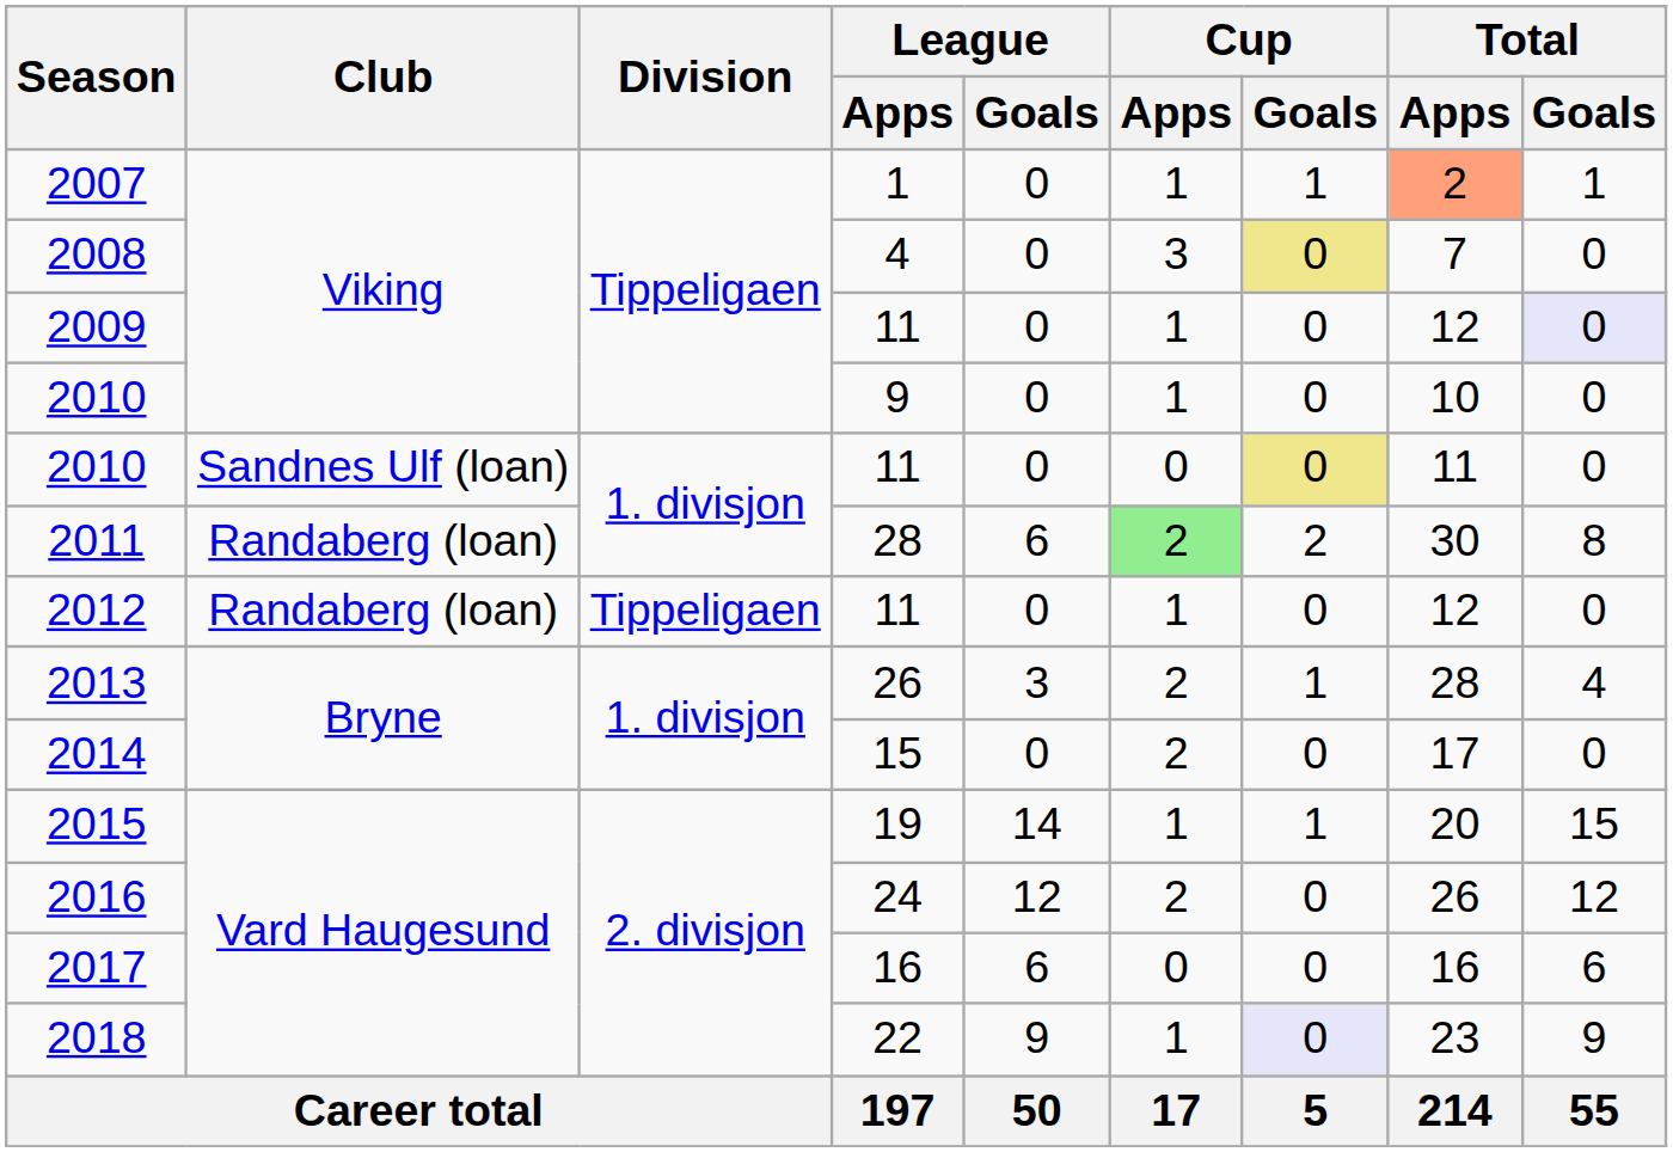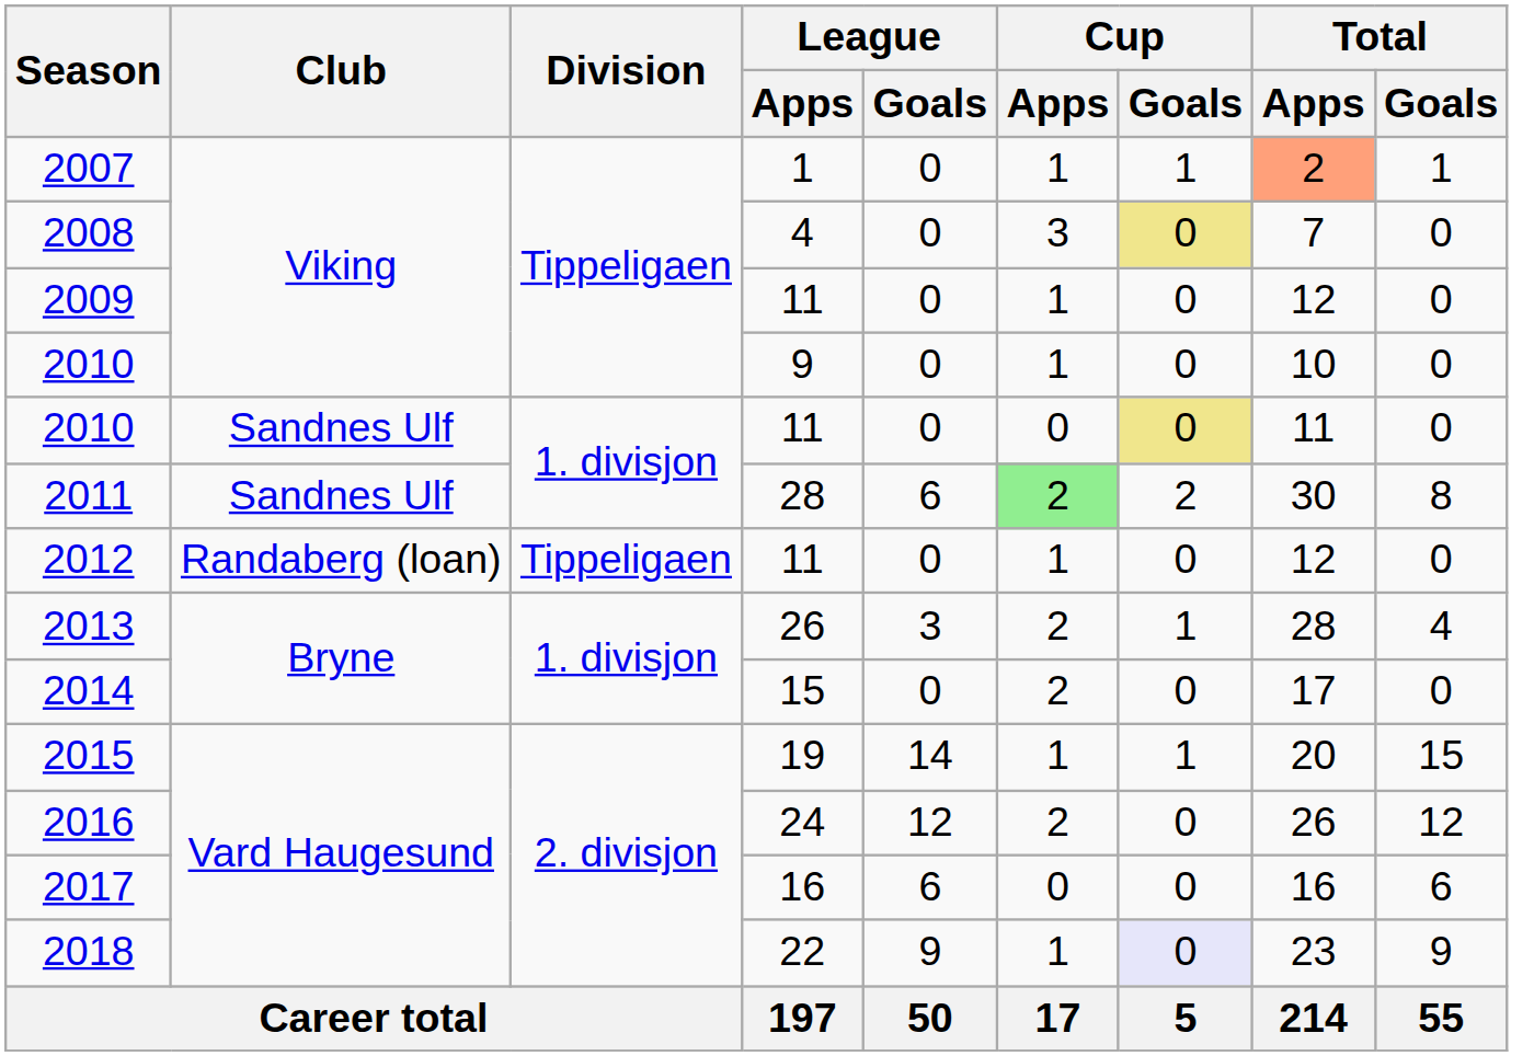 <table class="wikitable" style="text-align: center;">
 <tr>
 <th rowspan="2">Season</th>
 <th rowspan="2">Club</th>
 <th rowspan="2">Division</th>
 <th colspan="2">League</th>
 <th colspan="2">Cup</th>
 <th colspan="2">Total</th>
 </tr>
 <tr>
 <th>Apps</th>
 <th>Goals</th>
 <th>Apps</th>
 <th>Goals</th>
 <th>Apps</th>
 <th>Goals</th>
 </tr>
 <tr>
 <td><a href='#'>2007</a></td>
 <td rowspan="4" valign="center"><a href='#'>Viking</a></td>
 <td rowspan="4" valign="center"><a href='#'>Tippeligaen</a></td>
 <td>1</td>
 <td>0</td>
 <td>1</td>
 <td>1</td>
 <td style="background: lightsalmon;">2</td>
 <td>1</td>
 </tr>
 <tr>
 <td><a href='#'>2008</a></td>
 <td>4</td>
 <td>0</td>
 <td>3</td>
 <td style="background: khaki;">0</td>
 <td>7</td>
 <td>0</td>
 </tr>
 <tr>
 <td><a href='#'>2009</a></td>
 <td>11</td>
 <td>0</td>
 <td>1</td>
 <td>0</td>
 <td>12</td>
-<td style="background: lavender;">0</td>
+<td>0</td>
 </tr>
 <tr>
 <td><a href='#'>2010</a></td>
 <td>9</td>
 <td>0</td>
 <td>1</td>
 <td>0</td>
 <td>10</td>
 <td>0</td>
 </tr>
 <tr>
 <td><a href='#'>2010</a></td>
-<td rowspan="1" valign="center"><a href='#'>Sandnes Ulf</a> (loan)</td>
+<td rowspan="1" valign="center"><a href='#'>Sandnes Ulf</a></td>
 <td rowspan="2" valign="center"><a href='#'>1. divisjon</a></td>
 <td>11</td>
 <td>0</td>
 <td>0</td>
 <td style="background: khaki;">0</td>
 <td>11</td>
 <td>0</td>
 </tr>
 <tr>
 <td><a href='#'>2011</a></td>
-<td rowspan="1" valign="center"><a href='#'>Randaberg</a> (loan)</td>
+<td rowspan="1" valign="center"><a href='#'>Sandnes Ulf</a></td>
 <td>28</td>
 <td>6</td>
 <td style="background: lightgreen;">2</td>
 <td>2</td>
 <td>30</td>
 <td>8</td>
 </tr>
 <tr>
 <td><a href='#'>2012</a></td>
 <td rowspan="1" valign="center"><a href='#'>Randaberg</a> (loan)</td>
 <td><a href='#'>Tippeligaen</a></td>
 <td>11</td>
 <td>0</td>
 <td>1</td>
 <td>0</td>
 <td>12</td>
 <td>0</td>
 </tr>
 <tr>
 <td><a href='#'>2013</a></td>
 <td rowspan="2" valign="center"><a href='#'>Bryne</a></td>
 <td rowspan="2" valign="center"><a href='#'>1. divisjon</a></td>
 <td>26</td>
 <td>3</td>
 <td>2</td>
 <td>1</td>
 <td>28</td>
 <td>4</td>
 </tr>
 <tr>
 <td><a href='#'>2014</a></td>
 <td>15</td>
 <td>0</td>
 <td>2</td>
 <td>0</td>
 <td>17</td>
 <td>0</td>
 </tr>
 <tr>
 <td><a href='#'>2015</a></td>
 <td rowspan="4" valign="center"><a href='#'>Vard Haugesund</a></td>
 <td rowspan="4" valign="center"><a href='#'>2. divisjon</a></td>
 <td>19</td>
 <td>14</td>
 <td>1</td>
 <td>1</td>
 <td>20</td>
 <td>15</td>
 </tr>
 <tr>
 <td><a href='#'>2016</a></td>
 <td>24</td>
 <td>12</td>
 <td>2</td>
 <td>0</td>
 <td>26</td>
 <td>12</td>
 </tr>
 <tr>
 <td><a href='#'>2017</a></td>
 <td>16</td>
 <td>6</td>
 <td>0</td>
 <td>0</td>
 <td>16</td>
 <td>6</td>
 </tr>
 <tr>
 <td><a href='#'>2018</a></td>
 <td>22</td>
 <td>9</td>
 <td>1</td>
 <td style="background: lavender;">0</td>
 <td>23</td>
 <td>9</td>
 </tr>
 <tr>
 <th colspan="3">Career total</th>
 <th>197</th>
 <th>50</th>
 <th>17</th>
 <th>5</th>
 <th>214</th>
 <th>55</th>
 </tr>
 </table>
